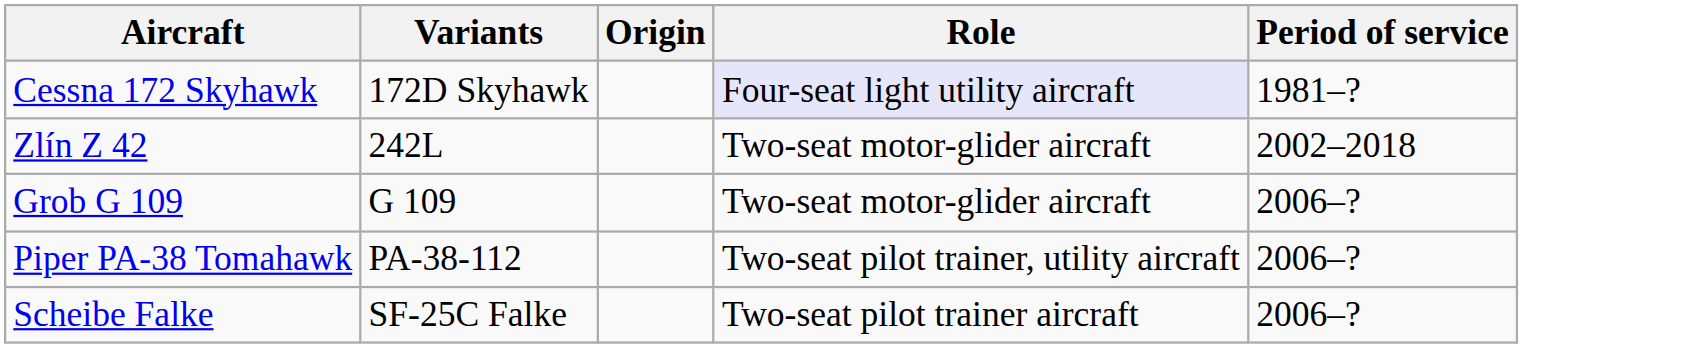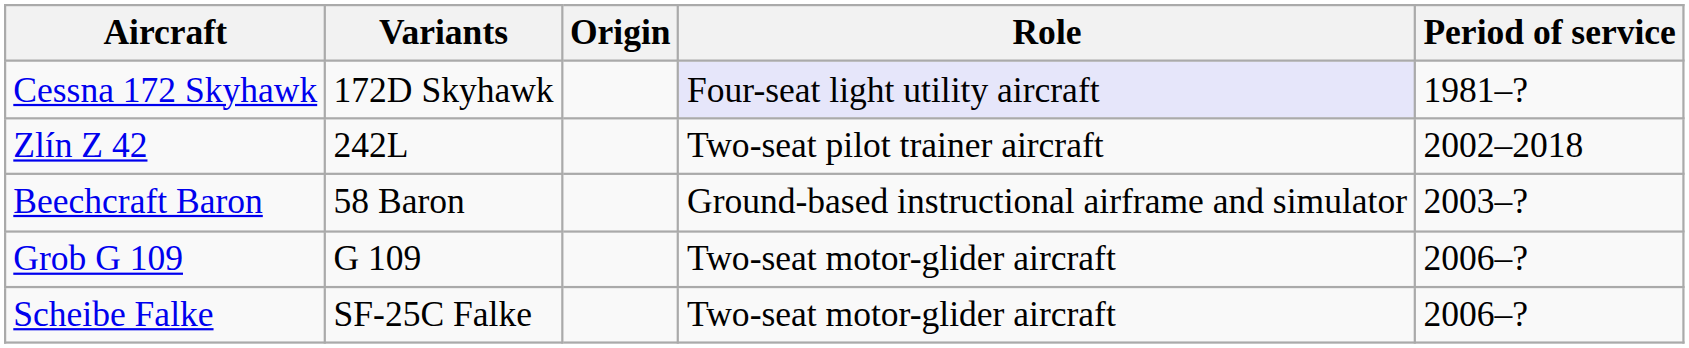 <table class= "wikitable sortable">
 <tr>
 <th>Aircraft</th>
 <th>Variants</th>
 <th>Origin</th>
 <th>Role</th>
 <th>Period of service</th>
 </tr>
 <tr>
 <td><a href='#'>Cessna 172 Skyhawk</a></td>
 <td>172D Skyhawk</td>
 <td></td>
 <td style="background: lavender;">Four-seat light utility aircraft</td>
 <td>1981–?</td>
 </tr>
 <tr>
 <td><a href='#'>Zlín Z 42</a></td>
 <td>242L</td>
 <td></td>
-<td>Two-seat motor-glider aircraft</td>
+<td>Two-seat pilot trainer aircraft</td>
 <td>2002–2018</td>
+</tr>
+<tr>
+<td><a href='#'>Beechcraft Baron</a></td>
+<td>58 Baron</td>
+<td></td>
+<td>Ground-based instructional airframe and simulator</td>
+<td>2003–?</td>
 </tr>
 <tr>
 <td><a href='#'>Grob G 109</a></td>
 <td>G 109</td>
 <td></td>
 <td>Two-seat motor-glider aircraft</td>
 <td>2006–?</td>
 </tr>
 <tr>
-<td><a href='#'>Piper PA-38 Tomahawk</a></td>
-<td>PA-38-112</td>
-<td></td>
-<td>Two-seat pilot trainer, utility aircraft</td>
-<td>2006–?</td>
-</tr>
-<tr>
 <td><a href='#'>Scheibe Falke</a></td>
 <td>SF-25C Falke</td>
 <td></td>
-<td>Two-seat pilot trainer aircraft</td>
+<td>Two-seat motor-glider aircraft</td>
 <td>2006–?</td>
 </tr>
 </table>
